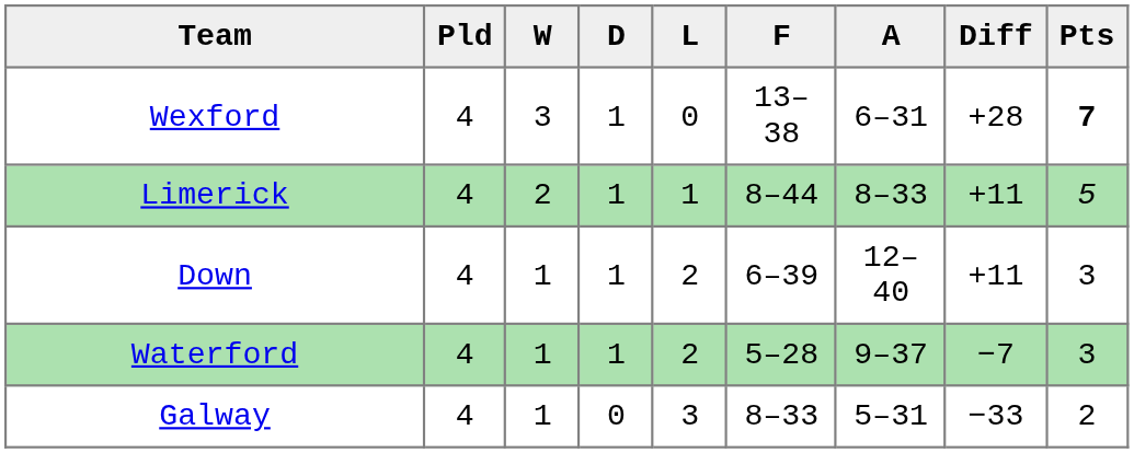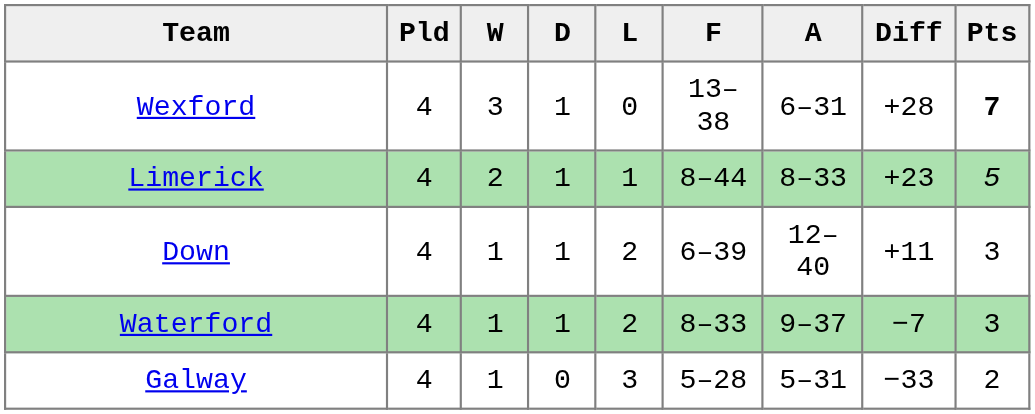 <table style=border-collapse:collapse border=1 cellspacing=0 cellpadding=5>
 <tr align=center bgcolor=#efefef>
 <th width=165>Team</th>
 <th width=20>Pld</th>
 <th width=20>W</th>
 <th width=20>D</th>
 <th width=20>L</th>
 <th width=35>F</th>
 <th width=35>A</th>
 <th width=20>Diff</th>
 <th width=20>Pts</th>
 </tr>
 <tr align=center style="background:#FFFFFF;">
 <td><a href='#'>Wexford</a></td>
 <td>4</td>
 <td>3</td>
 <td>1</td>
 <td>0</td>
 <td>13–38</td>
 <td>6–31</td>
 <td>+28</td>
 <td><strong>7</strong></td>
 </tr>
 <tr align=center style="background:#ACE1AF;">
 <td><a href='#'>Limerick</a></td>
 <td>4</td>
 <td>2</td>
 <td>1</td>
 <td>1</td>
 <td>8–44</td>
 <td>8–33</td>
-<td>+11</td>
+<td>+23</td>
 <td><em>5<strong></td>
 </tr>
 <tr align=center style="background:#FFFFFF;">
 <td><a href='#'>Down</a></td>
 <td>4</td>
 <td>1</td>
 <td>1</td>
 <td>2</td>
 <td>6–39</td>
 <td>12–40</td>
 <td>+11</td>
 <td></strong>3<strong></td>
 </tr>
 <tr align=center style="background:#ACE1AF;">
 <td><a href='#'>Waterford</a></td>
 <td>4</td>
 <td>1</td>
 <td>1</td>
 <td>2</td>
-<td>5–28</td>
+<td>8–33</td>
 <td>9–37</td>
 <td>−7</td>
 <td></strong>3<strong></td>
 </tr>
 <tr align=center style="background:#FFFFFF;">
 <td><a href='#'>Galway</a></td>
 <td>4</td>
 <td>1</td>
 <td>0</td>
 <td>3</td>
-<td>8–33</td>
+<td>5–28</td>
 <td>5–31</td>
 <td>−33</td>
 <td></strong>2<strong></td>
 </tr>
 </table>
